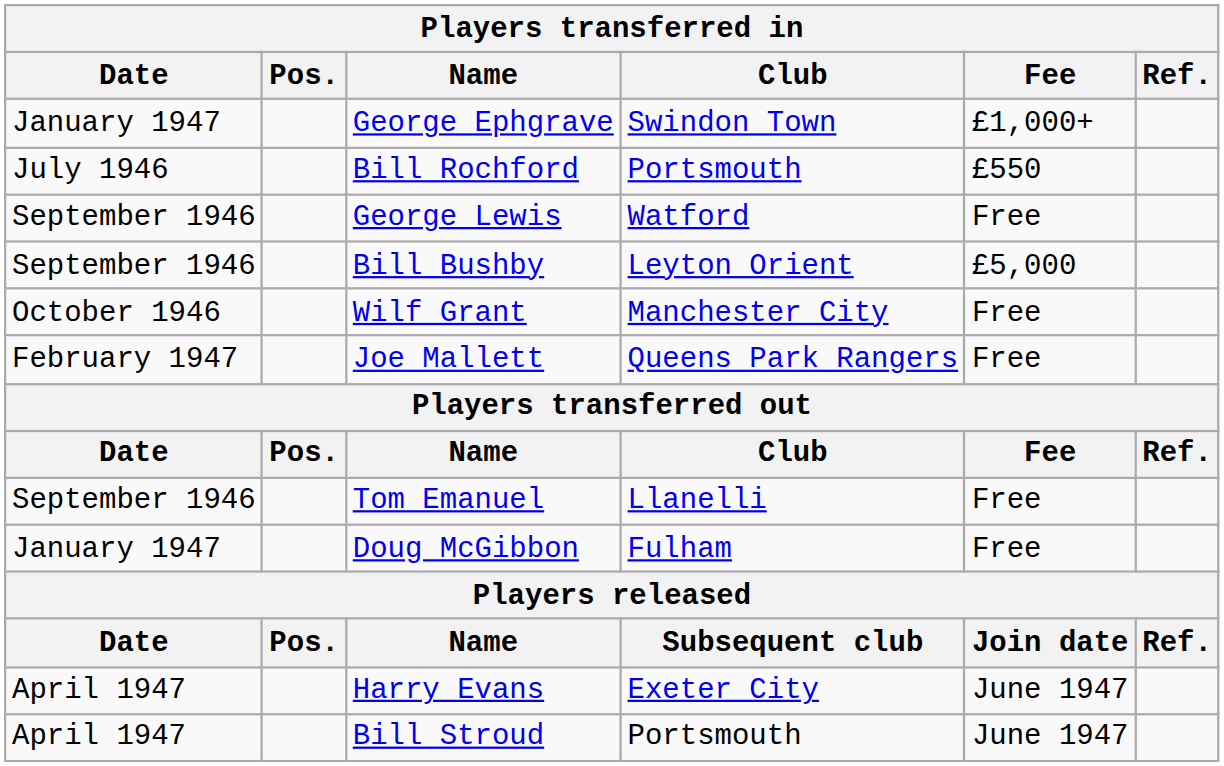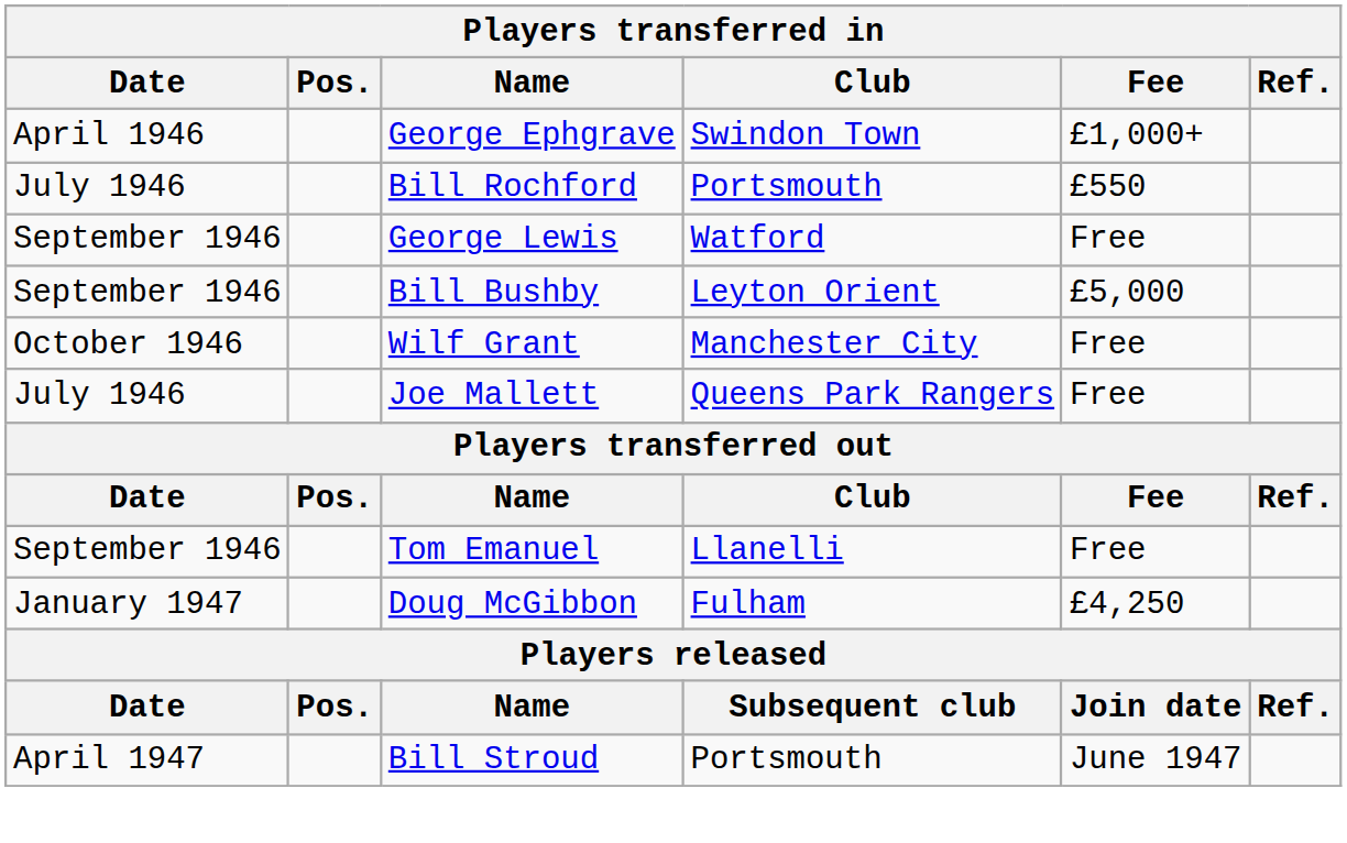 <table class="wikitable">
 <tr>
 <th colspan="6">Players transferred in</th>
 </tr>
 <tr>
 <th>Date</th>
 <th>Pos.</th>
 <th>Name</th>
 <th>Club</th>
 <th>Fee</th>
 <th>Ref.</th>
 </tr>
 <tr>
-<td>January 1947</td>
+<td>April 1946</td>
 <td align="center"></td>
 <td> <a href='#'>George Ephgrave</a></td>
 <td> <a href='#'>Swindon Town</a></td>
 <td>£1,000+</td>
 <td align="center"></td>
 </tr>
 <tr>
 <td>July 1946</td>
 <td align="center"></td>
 <td> <a href='#'>Bill Rochford</a></td>
 <td> <a href='#'>Portsmouth</a></td>
 <td>£550</td>
 <td align="center"></td>
 </tr>
 <tr>
 <td>September 1946</td>
 <td align="center"></td>
 <td> <a href='#'>George Lewis</a></td>
 <td> <a href='#'>Watford</a></td>
 <td>Free</td>
 <td align="center"></td>
 </tr>
 <tr>
 <td>September 1946</td>
 <td align="center"></td>
 <td> <a href='#'>Bill Bushby</a></td>
 <td> <a href='#'>Leyton Orient</a></td>
 <td>£5,000</td>
 <td align="center"></td>
 </tr>
 <tr>
 <td>October 1946</td>
 <td align="center"></td>
 <td> <a href='#'>Wilf Grant</a></td>
 <td> <a href='#'>Manchester City</a></td>
 <td>Free</td>
 <td align="center"></td>
 </tr>
 <tr>
-<td>February 1947</td>
+<td>July 1946</td>
 <td align="center"></td>
 <td> <a href='#'>Joe Mallett</a></td>
 <td> <a href='#'>Queens Park Rangers</a></td>
 <td>Free</td>
 <td align="center"></td>
 </tr>
 <tr>
 <th colspan="6">Players transferred out</th>
 </tr>
 <tr>
 <th>Date</th>
 <th>Pos.</th>
 <th>Name</th>
 <th>Club</th>
 <th>Fee</th>
 <th>Ref.</th>
 </tr>
 <tr>
 <td>September 1946</td>
 <td align="center"></td>
 <td> <a href='#'>Tom Emanuel</a></td>
 <td> <a href='#'>Llanelli</a></td>
 <td>Free</td>
 <td align="center"></td>
 </tr>
 <tr>
 <td>January 1947</td>
 <td align="center"></td>
 <td> <a href='#'>Doug McGibbon</a></td>
 <td> <a href='#'>Fulham</a></td>
-<td>Free</td>
+<td>£4,250</td>
 <td align="center"></td>
 </tr>
 <tr>
 <th colspan="6">Players released</th>
 </tr>
 <tr>
 <th>Date</th>
 <th>Pos.</th>
 <th>Name</th>
 <th>Subsequent club</th>
 <th>Join date</th>
 <th>Ref.</th>
 </tr>
 <tr>
 <td>April 1947</td>
 <td align="center"></td>
-<td> <a href='#'>Harry Evans</a></td>
-<td> <a href='#'>Exeter City</a></td>
-<td>June 1947</td>
-<td align="center"></td>
-</tr>
-<tr>
-<td>April 1947</td>
-<td align="center"></td>
 <td> <a href='#'>Bill Stroud</a></td>
 <td> Portsmouth</td>
 <td>June 1947</td>
 <td align="center"></td>
 </tr>
 </table>
